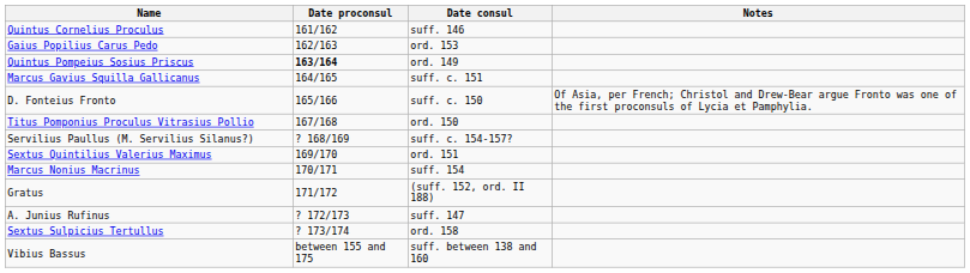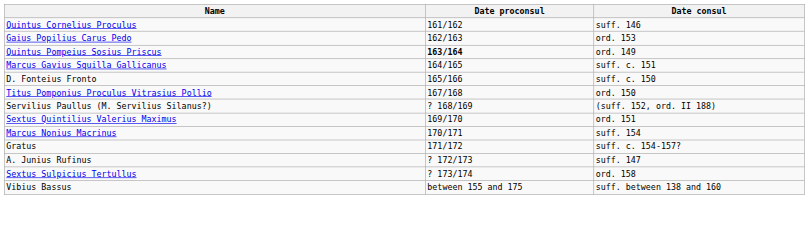 <table class="wikitable">
 <tr>
 <th width=30%>Name</th>
 <th width=12%>Date proconsul</th>
 <th width=15%>Date consul</th>
-<th width=43%>Notes</th>
 </tr>
 <tr>
 <td><a href='#'>Quintus Cornelius Proculus</a></td>
 <td>161/162</td>
 <td>suff. 146</td>
-<td></td>
 </tr>
 <tr>
 <td><a href='#'>Gaius Popilius Carus Pedo</a></td>
 <td>162/163</td>
 <td>ord. 153</td>
-<td></td>
 </tr>
 <tr>
 <td><a href='#'>Quintus Pompeius Sosius Priscus</a></td>
 <td><strong>163/164</strong></td>
 <td>ord. 149</td>
-<td></td>
 </tr>
 <tr>
 <td><a href='#'>Marcus Gavius Squilla Gallicanus</a></td>
 <td>164/165</td>
 <td>suff. c. 151</td>
-<td></td>
 </tr>
 <tr>
 <td>D. Fonteius Fronto</td>
 <td>165/166</td>
 <td>suff. c. 150</td>
-<td>Of Asia, per French; Christol and Drew-Bear argue Fronto was one of the first proconsuls of Lycia et Pamphylia.</td>
 </tr>
 <tr>
 <td><a href='#'>Titus Pomponius Proculus Vitrasius Pollio</a></td>
 <td>167/168</td>
 <td>ord. 150</td>
-<td></td>
 </tr>
 <tr>
 <td>Servilius Paullus (M. Servilius Silanus?)</td>
 <td>? 168/169</td>
-<td>suff. c. 154-157?</td>
-<td></td>
+<td>(suff. 152, ord. II 188)</td>
 </tr>
 <tr>
 <td><a href='#'>Sextus Quintilius Valerius Maximus</a></td>
 <td>169/170</td>
 <td>ord. 151</td>
-<td></td>
 </tr>
 <tr>
 <td><a href='#'>Marcus Nonius Macrinus</a></td>
 <td>170/171</td>
 <td>suff. 154</td>
-<td></td>
 </tr>
 <tr>
 <td>Gratus</td>
 <td>171/172</td>
-<td>(suff. 152, ord. II 188)</td>
-<td></td>
+<td>suff. c. 154-157?</td>
 </tr>
 <tr>
 <td>A. Junius Rufinus</td>
 <td>? 172/173</td>
 <td>suff. 147</td>
-<td></td>
 </tr>
 <tr>
 <td><a href='#'>Sextus Sulpicius Tertullus</a></td>
 <td>? 173/174</td>
 <td>ord. 158</td>
-<td></td>
 </tr>
 <tr>
 <td>Vibius Bassus</td>
 <td>between 155 and 175</td>
 <td>suff. between 138 and 160</td>
-<td></td>
 </tr>
 </table>
